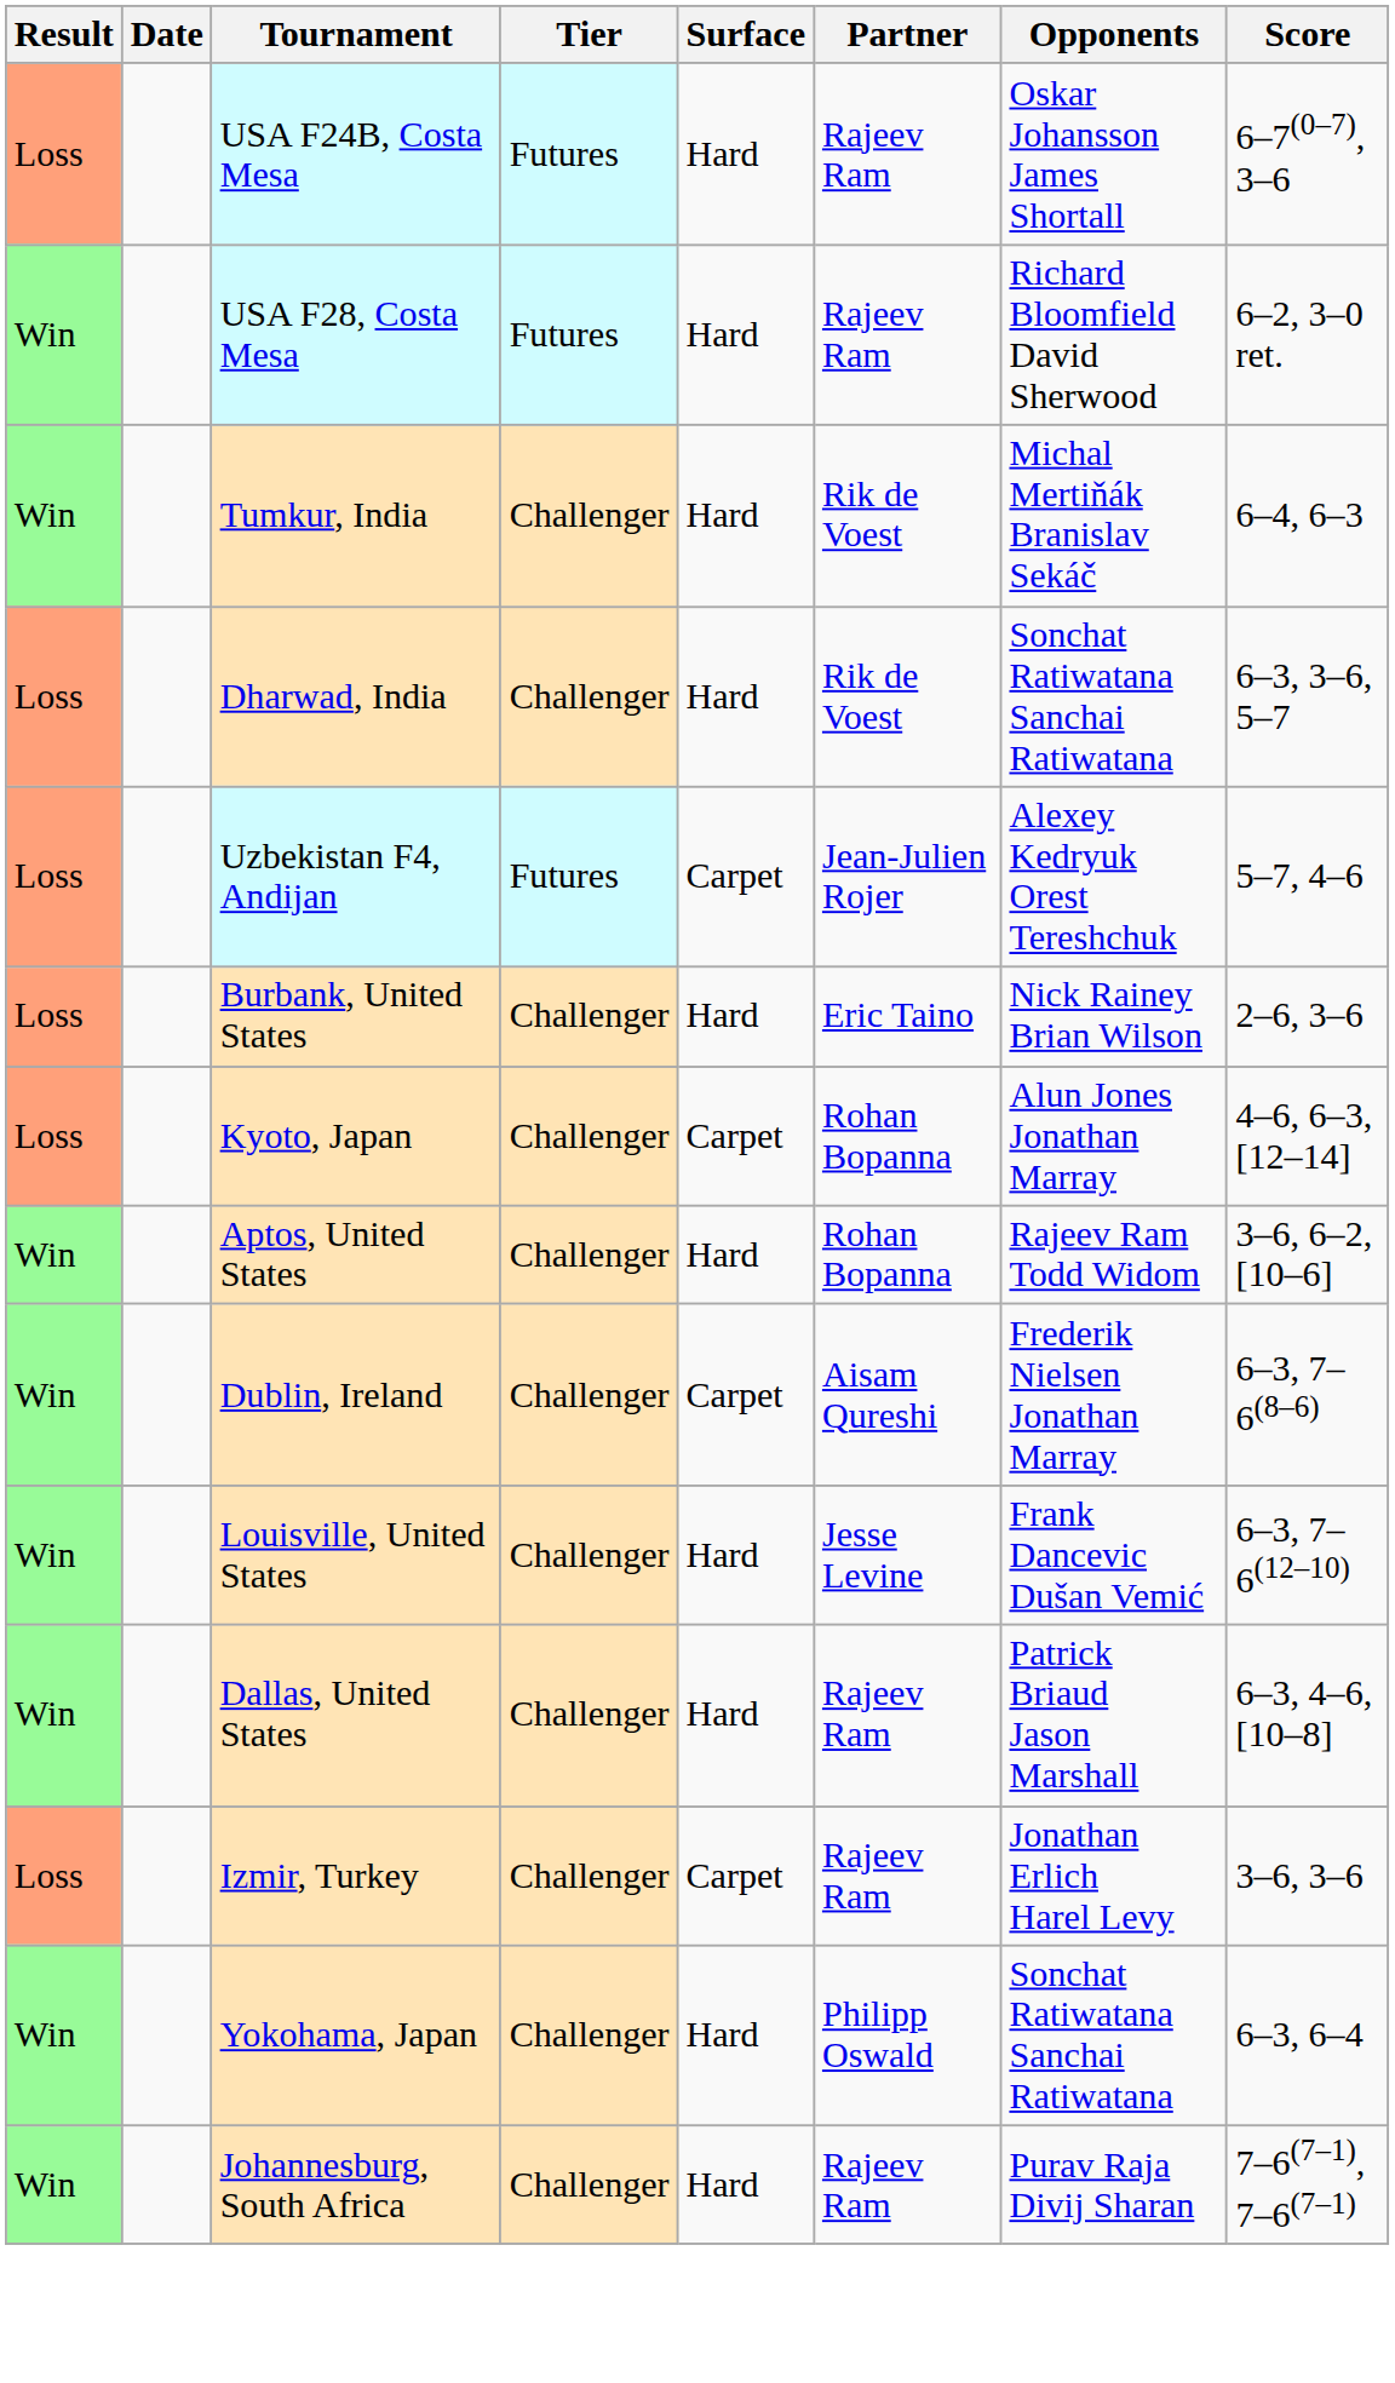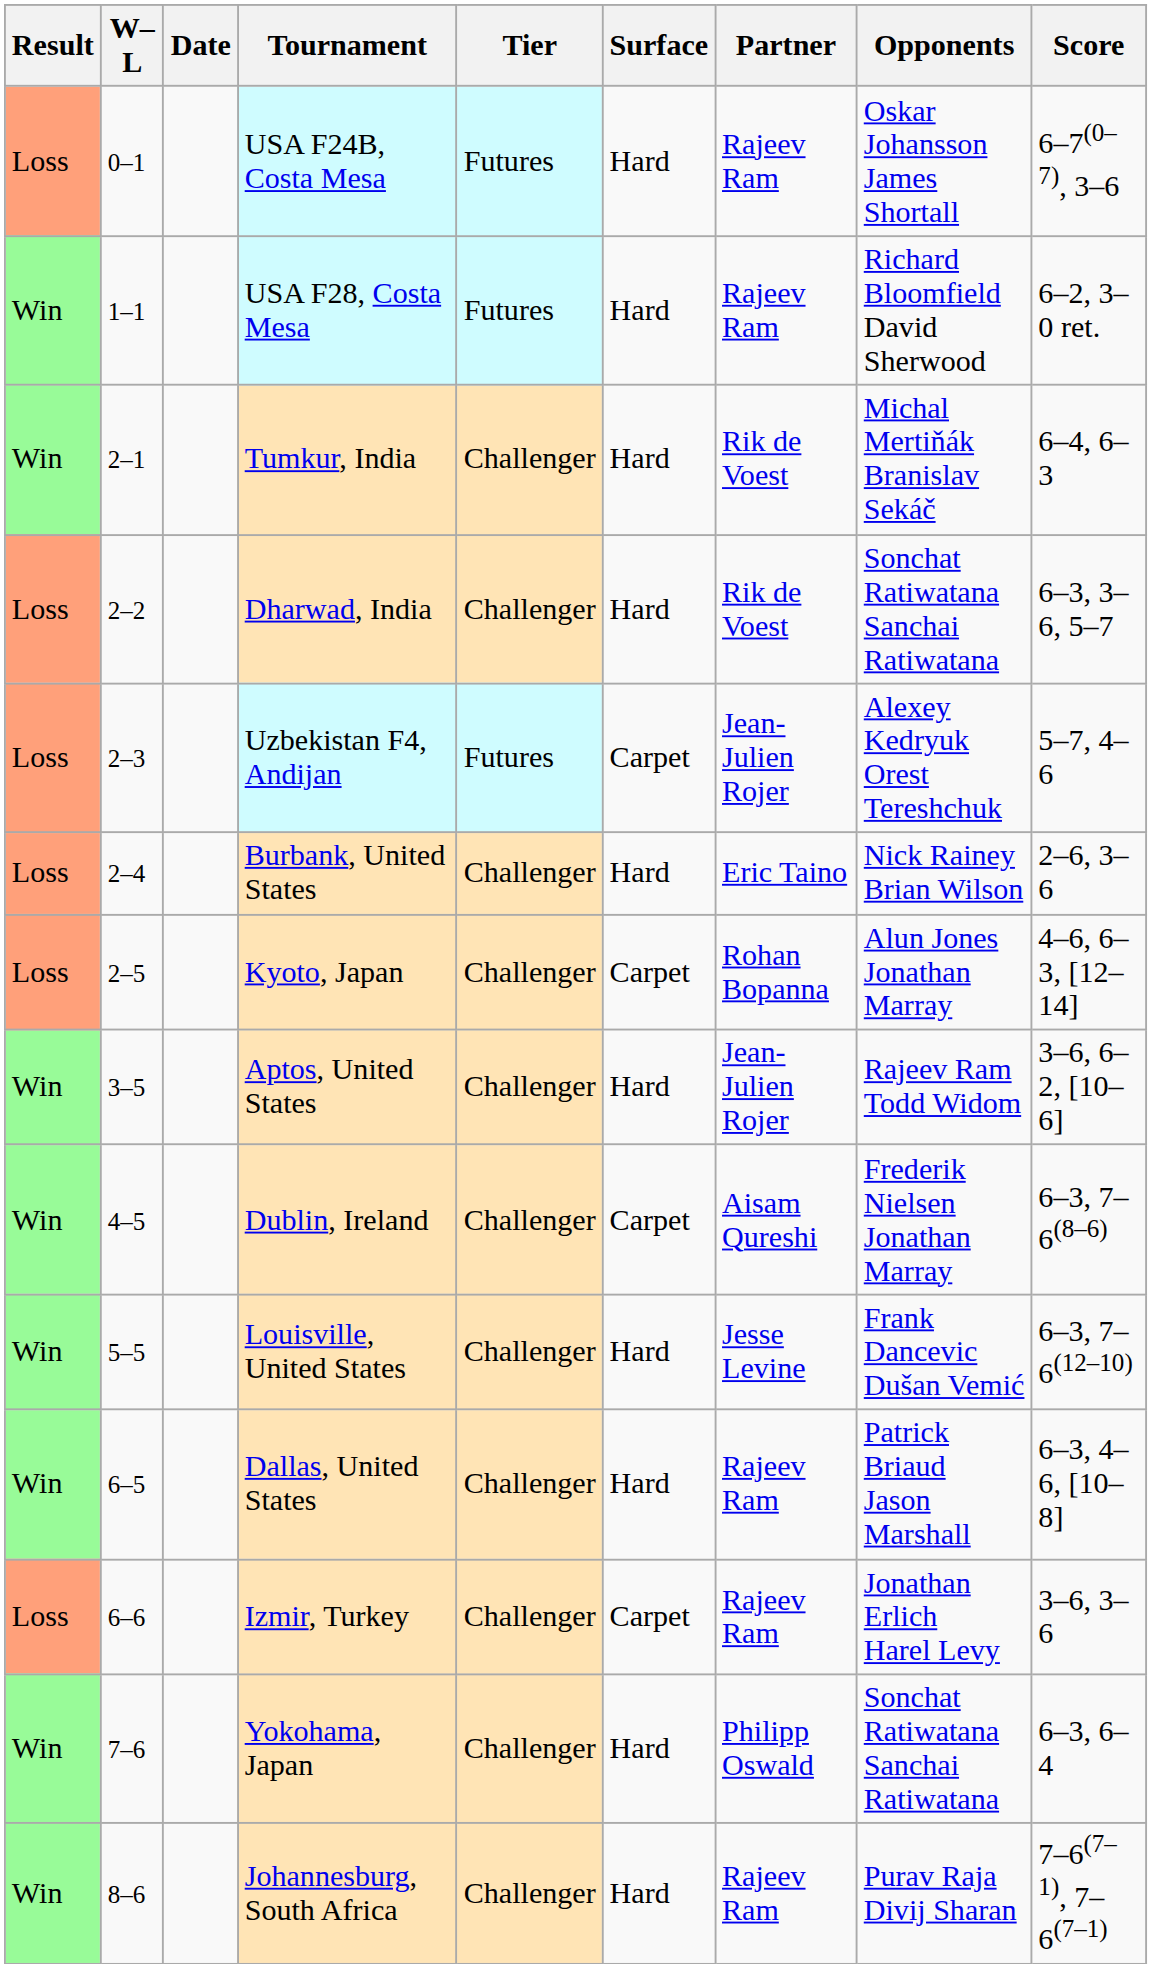 <table class="sortable wikitable">
 <tr>
 <th>Result</th>
+<th class="unsortable">W–L</th>
 <th>Date</th>
 <th>Tournament</th>
 <th>Tier</th>
 <th>Surface</th>
 <th>Partner</th>
 <th>Opponents</th>
 <th class="unsortable">Score</th>
 </tr>
 <tr>
 <td style="background:#ffa07a;">Loss</td>
+<td><small>0–1</small></td>
 <td></td>
 <td style="background:#cffcff;">USA F24B, <a href='#'>Costa Mesa</a></td>
 <td style="background:#cffcff;">Futures</td>
 <td>Hard</td>
 <td> <a href='#'>Rajeev Ram</a></td>
 <td> <a href='#'>Oskar Johansson</a> <br>  <a href='#'>James Shortall</a></td>
 <td>6–7<sup>(0–7)</sup>, 3–6</td>
 </tr>
 <tr>
 <td style="background:#98fb98;">Win</td>
+<td><small>1–1</small></td>
 <td></td>
 <td style="background:#cffcff;">USA F28, <a href='#'>Costa Mesa</a></td>
 <td style="background:#cffcff;">Futures</td>
 <td>Hard</td>
 <td> <a href='#'>Rajeev Ram</a></td>
 <td> <a href='#'>Richard Bloomfield</a> <br>  David Sherwood</td>
 <td>6–2, 3–0 ret.</td>
 </tr>
 <tr>
 <td style="background:#98fb98;">Win</td>
+<td><small>2–1</small></td>
 <td></td>
 <td style="background:moccasin;"><a href='#'>Tumkur</a>, India</td>
 <td style="background:moccasin;">Challenger</td>
 <td>Hard</td>
 <td> <a href='#'>Rik de Voest</a></td>
 <td> <a href='#'>Michal Mertiňák</a> <br>  <a href='#'>Branislav Sekáč</a></td>
 <td>6–4, 6–3</td>
 </tr>
 <tr>
 <td style="background:#ffa07a;">Loss</td>
+<td><small>2–2</small></td>
 <td></td>
 <td style="background:moccasin;"><a href='#'>Dharwad</a>, India</td>
 <td style="background:moccasin;">Challenger</td>
 <td>Hard</td>
 <td> <a href='#'>Rik de Voest</a></td>
 <td> <a href='#'>Sonchat Ratiwatana</a> <br>  <a href='#'>Sanchai Ratiwatana</a></td>
 <td>6–3, 3–6, 5–7</td>
 </tr>
 <tr>
 <td style="background:#ffa07a;">Loss</td>
+<td><small>2–3</small></td>
 <td></td>
 <td style="background:#cffcff;">Uzbekistan F4, <a href='#'>Andijan</a></td>
 <td style="background:#cffcff;">Futures</td>
 <td>Carpet</td>
 <td> <a href='#'>Jean-Julien Rojer</a></td>
 <td> <a href='#'>Alexey Kedryuk</a> <br>  <a href='#'>Orest Tereshchuk</a></td>
 <td>5–7, 4–6</td>
 </tr>
 <tr>
 <td style="background:#ffa07a;">Loss</td>
+<td><small>2–4</small></td>
 <td></td>
 <td style="background:moccasin;"><a href='#'>Burbank</a>, United States</td>
 <td style="background:moccasin;">Challenger</td>
 <td>Hard</td>
 <td> <a href='#'>Eric Taino</a></td>
 <td> <a href='#'>Nick Rainey</a> <br>  <a href='#'>Brian Wilson</a></td>
 <td>2–6, 3–6</td>
 </tr>
 <tr>
 <td style="background:#ffa07a;">Loss</td>
+<td><small>2–5</small></td>
 <td></td>
 <td style="background:moccasin;"><a href='#'>Kyoto</a>, Japan</td>
 <td style="background:moccasin;">Challenger</td>
 <td>Carpet</td>
 <td> <a href='#'>Rohan Bopanna</a></td>
 <td> <a href='#'>Alun Jones</a> <br>  <a href='#'>Jonathan Marray</a></td>
 <td>4–6, 6–3, [12–14]</td>
 </tr>
 <tr>
 <td style="background:#98fb98;">Win</td>
+<td><small>3–5</small></td>
 <td></td>
 <td style="background:moccasin;"><a href='#'>Aptos</a>, United States</td>
 <td style="background:moccasin;">Challenger</td>
 <td>Hard</td>
-<td> <a href='#'>Rohan Bopanna</a></td>
+<td> <a href='#'>Jean-Julien Rojer</a></td>
 <td> <a href='#'>Rajeev Ram</a> <br>  <a href='#'>Todd Widom</a></td>
 <td>3–6, 6–2, [10–6]</td>
 </tr>
 <tr>
 <td style="background:#98fb98;">Win</td>
+<td><small>4–5</small></td>
 <td></td>
 <td style="background:moccasin;"><a href='#'>Dublin</a>, Ireland</td>
 <td style="background:moccasin;">Challenger</td>
 <td>Carpet</td>
 <td> <a href='#'>Aisam Qureshi</a></td>
 <td> <a href='#'>Frederik Nielsen</a> <br>  <a href='#'>Jonathan Marray</a></td>
 <td>6–3, 7–6<sup>(8–6)</sup></td>
 </tr>
 <tr>
 <td style="background:#98fb98;">Win</td>
+<td><small>5–5</small></td>
 <td></td>
 <td style="background:moccasin;"><a href='#'>Louisville</a>, United States</td>
 <td style="background:moccasin;">Challenger</td>
 <td>Hard</td>
 <td> <a href='#'>Jesse Levine</a></td>
 <td> <a href='#'>Frank Dancevic</a> <br>  <a href='#'>Dušan Vemić</a></td>
 <td>6–3, 7–6<sup>(12–10)</sup></td>
 </tr>
 <tr>
 <td style="background:#98fb98;">Win</td>
+<td><small>6–5</small></td>
 <td></td>
 <td style="background:moccasin;"><a href='#'>Dallas</a>, United States</td>
 <td style="background:moccasin;">Challenger</td>
 <td>Hard</td>
 <td> <a href='#'>Rajeev Ram</a></td>
 <td> <a href='#'>Patrick Briaud</a> <br>  <a href='#'>Jason Marshall</a></td>
 <td>6–3, 4–6, [10–8]</td>
 </tr>
 <tr>
 <td style="background:#ffa07a;">Loss</td>
+<td><small>6–6</small></td>
 <td></td>
 <td style="background:moccasin;"><a href='#'>Izmir</a>, Turkey</td>
 <td style="background:moccasin;">Challenger</td>
 <td>Carpet</td>
 <td> <a href='#'>Rajeev Ram</a></td>
 <td> <a href='#'>Jonathan Erlich</a> <br>  <a href='#'>Harel Levy</a></td>
 <td>3–6, 3–6</td>
 </tr>
 <tr>
 <td style="background:#98fb98;">Win</td>
+<td><small>7–6</small></td>
 <td></td>
 <td style="background:moccasin;"><a href='#'>Yokohama</a>, Japan</td>
 <td style="background:moccasin;">Challenger</td>
 <td>Hard</td>
 <td> <a href='#'>Philipp Oswald</a></td>
 <td> <a href='#'>Sonchat Ratiwatana</a> <br>  <a href='#'>Sanchai Ratiwatana</a></td>
 <td>6–3, 6–4</td>
 </tr>
 <tr>
 <td style="background:#98fb98;">Win</td>
+<td><small>8–6</small></td>
 <td></td>
 <td style="background:moccasin;"><a href='#'>Johannesburg</a>, South Africa</td>
 <td style="background:moccasin;">Challenger</td>
 <td>Hard</td>
 <td> <a href='#'>Rajeev Ram</a></td>
 <td> <a href='#'>Purav Raja</a> <br>  <a href='#'>Divij Sharan</a></td>
 <td>7–6<sup>(7–1)</sup>, 7–6<sup>(7–1)</sup></td>
 </tr>
 </table>
